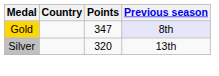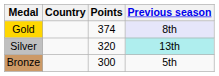 <table class="wikitable">
 <tr>
 <th><strong>Medal</strong></th>
 <th><strong>Country</strong></th>
 <th><strong>Points</strong></th>
 <th><strong><a href='#'>Previous season</a></strong></th>
 </tr>
 <tr align="center">
 <td bgcolor="gold">Gold</td>
 <td align="left"></td>
-<td>347</td>
+<td>374</td>
 <td style="background: lavender;">8th</td>
 </tr>
 <tr align="center">
 <td bgcolor="silver">Silver</td>
 <td align="left"></td>
 <td>320</td>
-<td>13th</td>
+<td style="background: paleturquoise;">13th</td>
+</tr>
+<tr align="center">
+<td bgcolor="CC9966">Bronze</td>
+<td align="left"></td>
+<td>300</td>
+<td>5th</td>
 </tr>
 </table>
